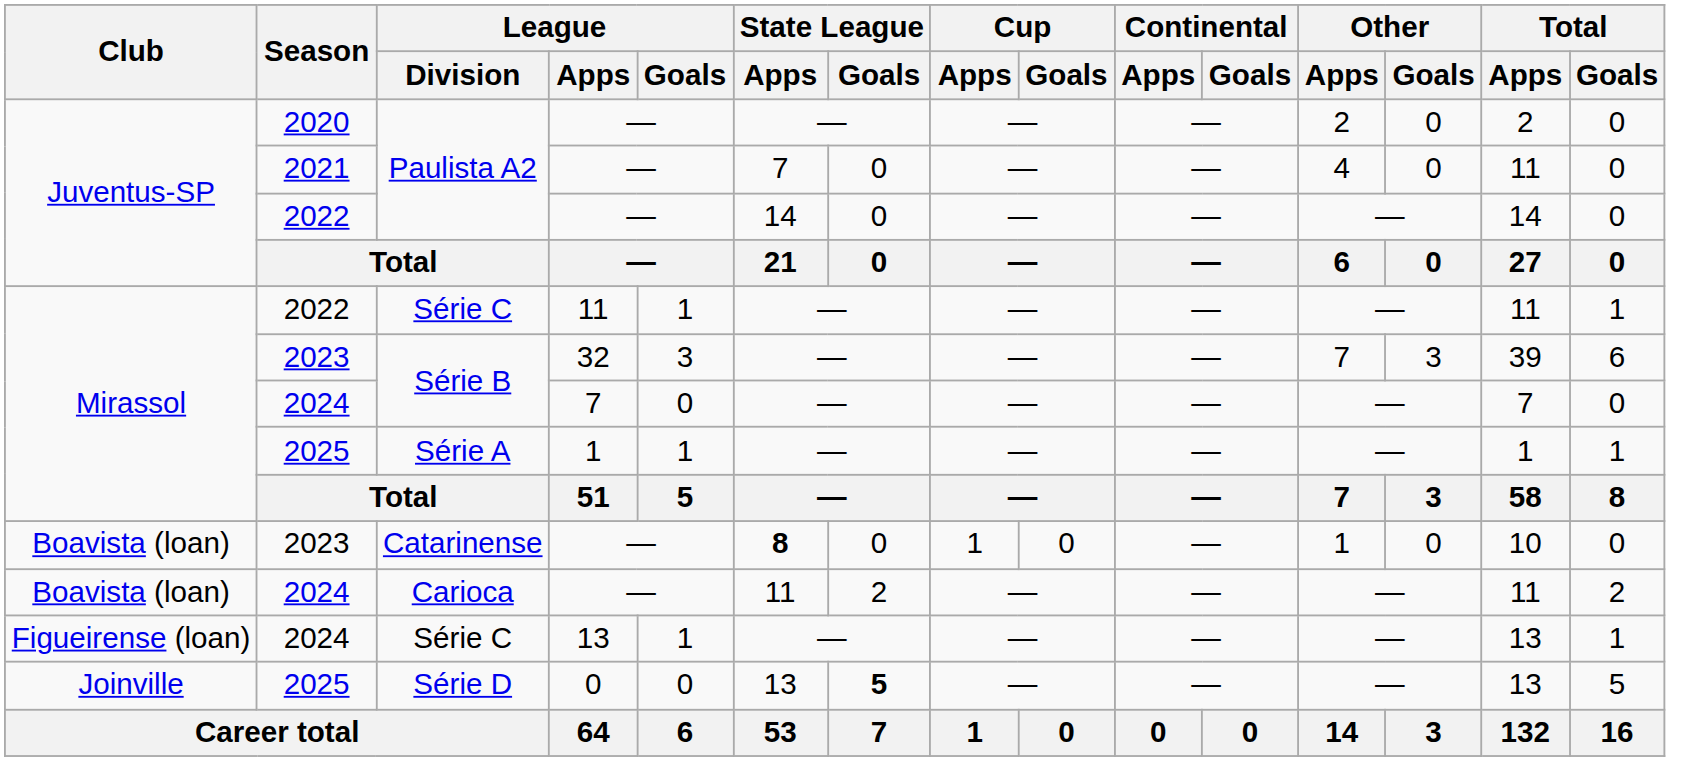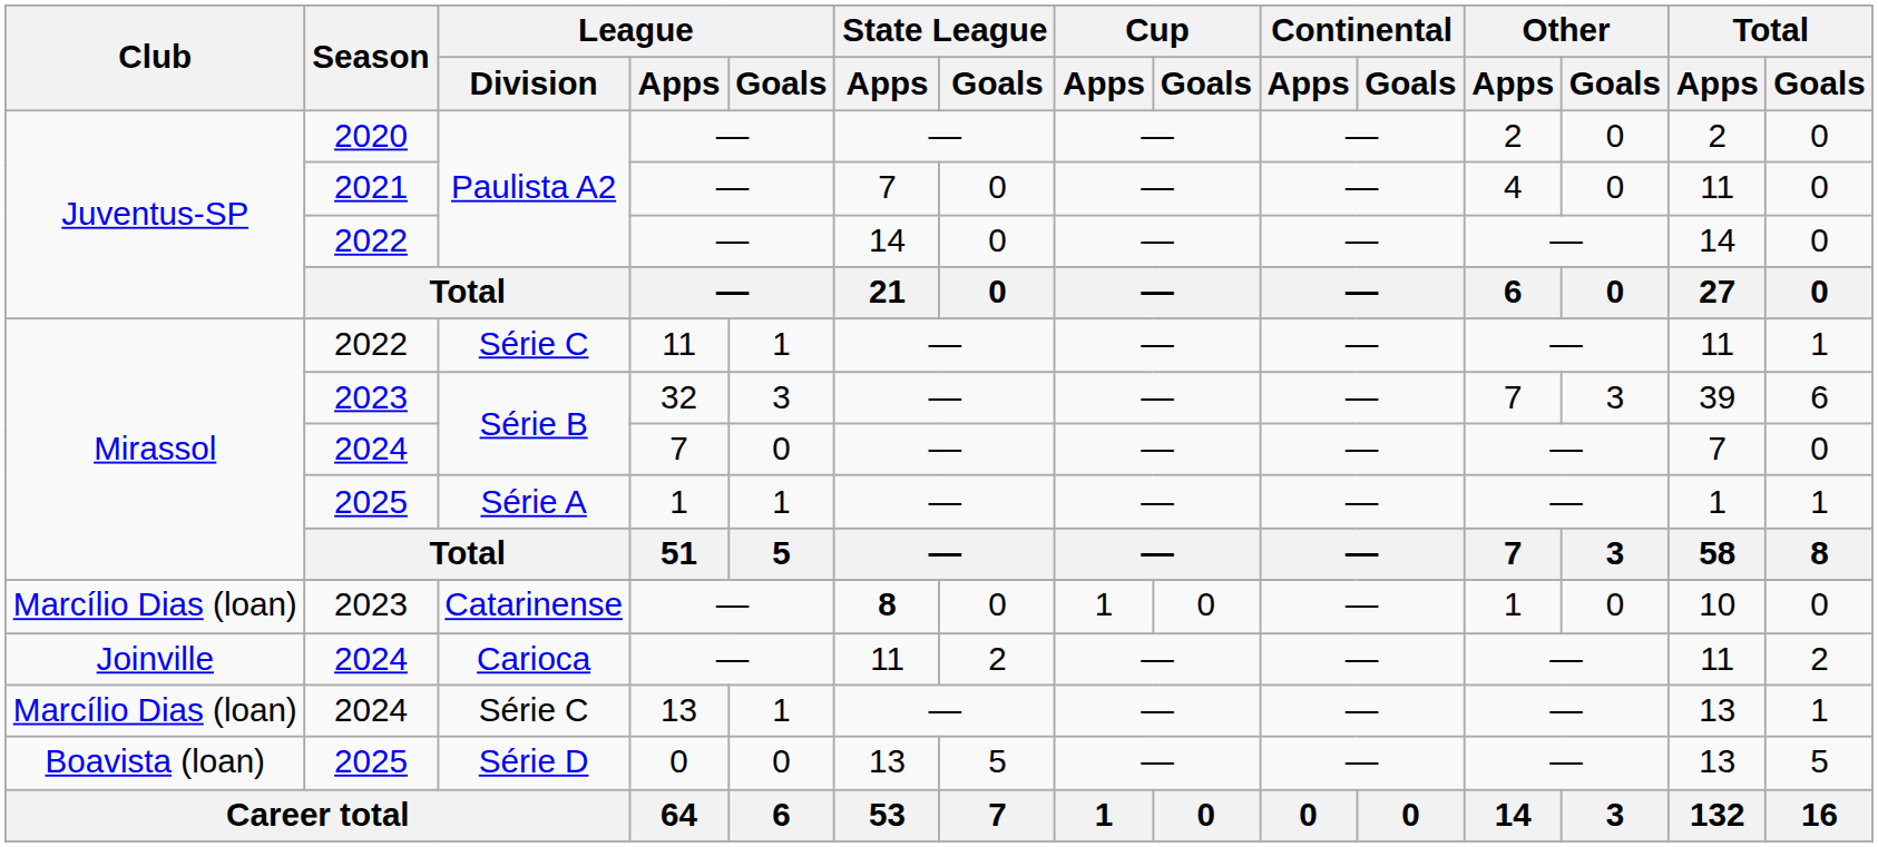 <table class="wikitable" style="text-align: center;">
 <tr>
 <th rowspan="2">Club</th>
 <th rowspan="2">Season</th>
 <th colspan="3">League</th>
 <th colspan="2">State League</th>
 <th colspan="2">Cup</th>
 <th colspan="2">Continental</th>
 <th colspan="2">Other</th>
 <th colspan="2">Total</th>
 </tr>
 <tr>
 <th>Division</th>
 <th>Apps</th>
 <th>Goals</th>
 <th>Apps</th>
 <th>Goals</th>
 <th>Apps</th>
 <th>Goals</th>
 <th>Apps</th>
 <th>Goals</th>
 <th>Apps</th>
 <th>Goals</th>
 <th>Apps</th>
 <th>Goals</th>
 </tr>
 <tr>
 <td rowspan="4" valign="center"><a href='#'>Juventus-SP</a></td>
 <td><a href='#'>2020</a></td>
 <td rowspan="3"><a href='#'>Paulista A2</a></td>
 <td colspan="2">—</td>
 <td colspan="2">—</td>
 <td colspan="2">—</td>
 <td colspan="2">—</td>
 <td>2</td>
 <td>0</td>
 <td>2</td>
 <td>0</td>
 </tr>
 <tr>
 <td><a href='#'>2021</a></td>
 <td colspan="2">—</td>
 <td>7</td>
 <td>0</td>
 <td colspan="2">—</td>
 <td colspan="2">—</td>
 <td>4</td>
 <td>0</td>
 <td>11</td>
 <td>0</td>
 </tr>
 <tr>
 <td><a href='#'>2022</a></td>
 <td colspan="2">—</td>
 <td>14</td>
 <td>0</td>
 <td colspan="2">—</td>
 <td colspan="2">—</td>
 <td colspan="2">—</td>
 <td>14</td>
 <td>0</td>
 </tr>
 <tr>
 <th colspan="2">Total</th>
 <th colspan="2">—</th>
 <th>21</th>
 <th>0</th>
 <th colspan="2">—</th>
 <th colspan="2">—</th>
 <th>6</th>
 <th>0</th>
 <th>27</th>
 <th>0</th>
 </tr>
 <tr>
 <td rowspan="5" valign="center"><a href='#'>Mirassol</a></td>
 <td>2022</td>
 <td><a href='#'>Série C</a></td>
 <td>11</td>
 <td>1</td>
 <td colspan="2">—</td>
 <td colspan="2">—</td>
 <td colspan="2">—</td>
 <td colspan="2">—</td>
 <td>11</td>
 <td>1</td>
 </tr>
 <tr>
 <td><a href='#'>2023</a></td>
 <td rowspan="2"><a href='#'>Série B</a></td>
 <td>32</td>
 <td>3</td>
 <td colspan="2">—</td>
 <td colspan="2">—</td>
 <td colspan="2">—</td>
 <td>7</td>
 <td>3</td>
 <td>39</td>
 <td>6</td>
 </tr>
 <tr>
 <td><a href='#'>2024</a></td>
 <td>7</td>
 <td>0</td>
 <td colspan="2">—</td>
 <td colspan="2">—</td>
 <td colspan="2">—</td>
 <td colspan="2">—</td>
 <td>7</td>
 <td>0</td>
 </tr>
 <tr>
 <td><a href='#'>2025</a></td>
 <td><a href='#'>Série A</a></td>
 <td>1</td>
 <td>1</td>
 <td colspan="2">—</td>
 <td colspan="2">—</td>
 <td colspan="2">—</td>
 <td colspan="2">—</td>
 <td>1</td>
 <td>1</td>
 </tr>
 <tr>
 <th colspan="2">Total</th>
 <th>51</th>
 <th>5</th>
 <th colspan="2">—</th>
 <th colspan="2">—</th>
 <th colspan="2">—</th>
 <th>7</th>
 <th>3</th>
 <th>58</th>
 <th>8</th>
 </tr>
 <tr>
-<td valign="center"><a href='#'>Boavista</a> (loan)</td>
+<td valign="center"><a href='#'>Marcílio Dias</a> (loan)</td>
 <td>2023</td>
 <td><a href='#'>Catarinense</a></td>
 <td colspan="2">—</td>
 <td><strong>8</strong></td>
 <td>0</td>
 <td>1</td>
 <td>0</td>
 <td colspan="2">—</td>
 <td>1</td>
 <td>0</td>
 <td>10</td>
 <td>0</td>
 </tr>
 <tr>
-<td valign="center"><a href='#'>Boavista</a> (loan)</td>
+<td><a href='#'>Joinville</a></td>
 <td><a href='#'>2024</a></td>
 <td><a href='#'>Carioca</a></td>
 <td colspan="2">—</td>
 <td>11</td>
 <td>2</td>
 <td colspan="2">—</td>
 <td colspan="2">—</td>
 <td colspan="2">—</td>
 <td>11</td>
 <td>2</td>
 </tr>
 <tr>
-<td valign="center"><a href='#'>Figueirense</a> (loan)</td>
+<td valign="center"><a href='#'>Marcílio Dias</a> (loan)</td>
 <td>2024</td>
 <td>Série C</td>
 <td>13</td>
 <td>1</td>
 <td colspan="2">—</td>
 <td colspan="2">—</td>
 <td colspan="2">—</td>
 <td colspan="2">—</td>
 <td>13</td>
 <td>1</td>
 </tr>
 <tr>
-<td><a href='#'>Joinville</a></td>
+<td valign="center"><a href='#'>Boavista</a> (loan)</td>
 <td><a href='#'>2025</a></td>
 <td><a href='#'>Série D</a></td>
 <td>0</td>
 <td>0</td>
 <td>13</td>
-<td><strong>5</strong></td>
+<td>5</td>
 <td colspan="2">—</td>
 <td colspan="2">—</td>
 <td colspan="2">—</td>
 <td>13</td>
 <td>5</td>
 </tr>
 <tr>
 <th colspan="3"><strong>Career total</strong></th>
 <th>64</th>
 <th>6</th>
 <th>53</th>
 <th>7</th>
 <th>1</th>
 <th>0</th>
 <th>0</th>
 <th>0</th>
 <th>14</th>
 <th>3</th>
 <th>132</th>
 <th>16</th>
 </tr>
 </table>
